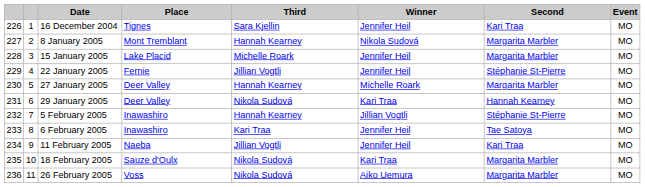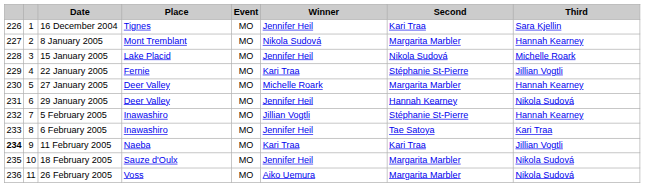 <table class="wikitable plainrowheaders" style="background:#fff; font-size:86%; line-height:16px; border:grey solid 1px; border-collapse:collapse;">
 <tr style="background:#ccc; text-align:center;">
 <th scope="col" style="background:#ccc; width=20 px;"></th>
 <th scope="col" style="background:#ccc; width=30 px;"></th>
 <th scope="col" style="background:#ccc; width:120px;">Date</th>
 <th scope="col" style="background:#ccc; width:160px;">Place</th>
-<th scope="col" style="background:#ccc; width:185px;">Third</th>
+<th scope="col" style="background:#ccc; width:15px;">Event</th>
 <th scope="col" style="background:#ccc; width:185px;">Winner</th>
 <th scope="col" style="background:#ccc; width:185px;">Second</th>
-<th scope="col" style="background:#ccc; width:15px;">Event</th>
+<th scope="col" style="background:#ccc; width:185px;">Third</th>
 </tr>
 <tr>
 <td align=center>226</td>
 <td align=center>1</td>
 <td>16 December 2004</td>
 <td> <a href='#'>Tignes</a></td>
-<td> <a href='#'>Sara Kjellin</a></td>
+<td align=center>MO</td>
 <td> <a href='#'>Jennifer Heil</a></td>
 <td> <a href='#'>Kari Traa</a></td>
-<td align=center>MO</td>
+<td> <a href='#'>Sara Kjellin</a></td>
 </tr>
 <tr>
 <td align=center>227</td>
 <td align=center>2</td>
 <td>8 January 2005</td>
 <td> <a href='#'>Mont Tremblant</a></td>
-<td> <a href='#'>Hannah Kearney</a></td>
+<td align=center>MO</td>
 <td> <a href='#'>Nikola Sudová</a></td>
 <td> <a href='#'>Margarita Marbler</a></td>
-<td align=center>MO</td>
+<td> <a href='#'>Hannah Kearney</a></td>
 </tr>
 <tr>
 <td align=center>228</td>
 <td align=center>3</td>
 <td>15 January 2005</td>
 <td> <a href='#'>Lake Placid</a></td>
+<td align=center>MO</td>
+<td> <a href='#'>Jennifer Heil</a></td>
+<td> <a href='#'>Nikola Sudová</a></td>
 <td> <a href='#'>Michelle Roark</a></td>
-<td> <a href='#'>Jennifer Heil</a></td>
-<td> <a href='#'>Margarita Marbler</a></td>
-<td align=center>MO</td>
 </tr>
 <tr>
 <td align=center>229</td>
 <td align=center>4</td>
 <td>22 January 2005</td>
 <td> <a href='#'>Fernie</a></td>
+<td align=center>MO</td>
+<td> <a href='#'>Kari Traa</a></td>
+<td> <a href='#'>Stéphanie St-Pierre</a></td>
 <td> <a href='#'>Jillian Vogtli</a></td>
-<td> <a href='#'>Jennifer Heil</a></td>
-<td> <a href='#'>Stéphanie St-Pierre</a></td>
-<td align=center>MO</td>
 </tr>
 <tr>
 <td align=center>230</td>
 <td align=center>5</td>
 <td>27 January 2005</td>
 <td> <a href='#'>Deer Valley</a></td>
-<td> <a href='#'>Hannah Kearney</a></td>
+<td align=center>MO</td>
 <td> <a href='#'>Michelle Roark</a></td>
 <td> <a href='#'>Margarita Marbler</a></td>
-<td align=center>MO</td>
+<td> <a href='#'>Hannah Kearney</a></td>
 </tr>
 <tr>
 <td align=center>231</td>
 <td align=center>6</td>
 <td>29 January 2005</td>
 <td> <a href='#'>Deer Valley</a></td>
+<td align=center>MO</td>
+<td> <a href='#'>Jennifer Heil</a></td>
+<td> <a href='#'>Hannah Kearney</a></td>
 <td> <a href='#'>Nikola Sudová</a></td>
-<td> <a href='#'>Kari Traa</a></td>
-<td> <a href='#'>Hannah Kearney</a></td>
-<td align=center>MO</td>
 </tr>
 <tr>
 <td align=center>232</td>
 <td align=center>7</td>
 <td>5 February 2005</td>
 <td> <a href='#'>Inawashiro</a></td>
-<td> <a href='#'>Hannah Kearney</a></td>
+<td align=center>MO</td>
 <td> <a href='#'>Jillian Vogtli</a></td>
 <td> <a href='#'>Stéphanie St-Pierre</a></td>
-<td align=center>MO</td>
+<td> <a href='#'>Hannah Kearney</a></td>
 </tr>
 <tr>
 <td align=center>233</td>
 <td align=center>8</td>
 <td>6 February 2005</td>
 <td> <a href='#'>Inawashiro</a></td>
-<td> <a href='#'>Kari Traa</a></td>
+<td align=center>MO</td>
 <td> <a href='#'>Jennifer Heil</a></td>
 <td> <a href='#'>Tae Satoya</a></td>
-<td align=center>MO</td>
+<td> <a href='#'>Kari Traa</a></td>
 </tr>
 <tr>
-<td align=center>234</td>
+<td align=center><strong>234</strong></td>
 <td align=center>9</td>
 <td>11 February 2005</td>
 <td> <a href='#'>Naeba</a></td>
+<td align=center>MO</td>
+<td> <a href='#'>Kari Traa</a></td>
+<td> <a href='#'>Kari Traa</a></td>
 <td> <a href='#'>Jillian Vogtli</a></td>
-<td> <a href='#'>Jennifer Heil</a></td>
-<td> <a href='#'>Kari Traa</a></td>
-<td align=center>MO</td>
 </tr>
 <tr>
 <td align=center>235</td>
 <td align=center>10</td>
 <td>18 February 2005</td>
 <td> <a href='#'>Sauze d'Oulx</a></td>
+<td align=center>MO</td>
+<td> <a href='#'>Jennifer Heil</a></td>
+<td> <a href='#'>Margarita Marbler</a></td>
 <td> <a href='#'>Nikola Sudová</a></td>
-<td> <a href='#'>Kari Traa</a></td>
-<td> <a href='#'>Margarita Marbler</a></td>
-<td align=center>MO</td>
 </tr>
 <tr>
 <td align=center>236</td>
 <td align=center>11</td>
 <td>26 February 2005</td>
 <td> <a href='#'>Voss</a></td>
-<td> <a href='#'>Nikola Sudová</a></td>
+<td align=center>MO</td>
 <td> <a href='#'>Aiko Uemura</a></td>
 <td> <a href='#'>Margarita Marbler</a></td>
-<td align=center>MO</td>
+<td> <a href='#'>Nikola Sudová</a></td>
 </tr>
 </table>
